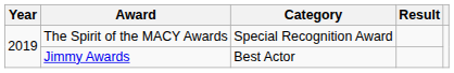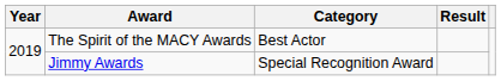 <table class="wikitable sortable">
 <tr>
 <th>Year</th>
 <th>Award</th>
 <th>Category</th>
 <th>Result</th>
 <th class="unsortable"></th>
 </tr>
 <tr>
 <td rowspan="2">2019</td>
 <td>The Spirit of the MACY Awards</td>
-<td>Special Recognition Award</td>
+<td>Best Actor</td>
 <td></td>
 <td rowspan="2" style="text-align:center;"></td>
 </tr>
 <tr>
 <td><a href='#'>Jimmy Awards</a></td>
-<td>Best Actor</td>
+<td>Special Recognition Award</td>
 <td></td>
 </tr>
 </table>
